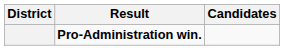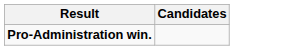 <table class=wikitable>
 <tr valign=bottom>
-<th>District</th>
 <th>Result</th>
 <th>Candidates</th>
 </tr>
 <tr>
-<th></th>
 <td><strong>Pro-Administration win.</strong></td>
 <td nowrap></td>
 </tr>
 </table>
